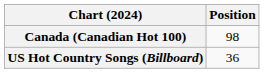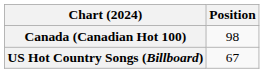 <table class="wikitable sortable plainrowheaders" style="text-align:center">
 <tr>
 <th scope="col">Chart (2024)</th>
 <th scope="col">Position</th>
 </tr>
 <tr>
 <th scope="row">Canada (Canadian Hot 100)</th>
 <td>98</td>
 </tr>
 <tr>
 <th scope="row">US Hot Country Songs (<em>Billboard</em>)</th>
-<td>36</td>
+<td>67</td>
 </tr>
 </table>
